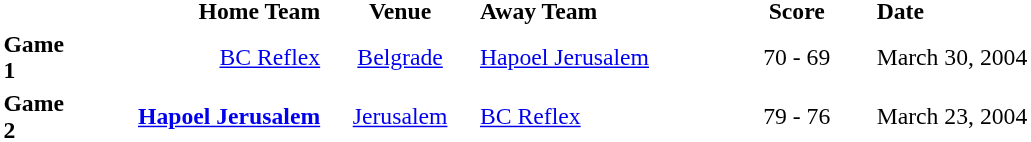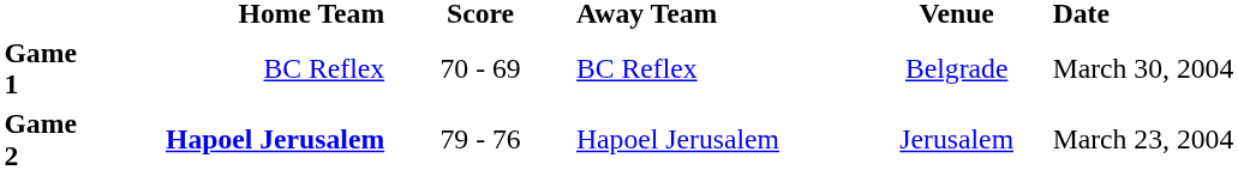 <table style="text-align:center" cellpadding=1 border=0>
 <tr>
 <th width=50></th>
 <th width=160 align=right>Home Team</th>
+<th width=100>Score</th>
+<th width=160 align=left>Away Team</th>
 <th width=100>Venue</th>
-<th width=160 align=left>Away Team</th>
-<th width=100>Score</th>
 <th width=200 align=left>Date</th>
 </tr>
 <tr>
 <td align=left><strong>Game 1</strong></td>
 <td align=right><a href='#'>BC Reflex</a> </td>
+<td>70 - 69</td>
+<td align=left> <a href='#'>BC Reflex</a></td>
 <td><a href='#'>Belgrade</a></td>
-<td align=left> <a href='#'>Hapoel Jerusalem</a></td>
-<td>70 - 69</td>
 <td align=left>March 30, 2004</td>
 </tr>
 <tr>
 <td align=left><strong>Game 2</strong></td>
 <td align=right><strong><a href='#'>Hapoel Jerusalem</a></strong> </td>
+<td>79 - 76</td>
+<td align=left> <a href='#'>Hapoel Jerusalem</a></td>
 <td><a href='#'>Jerusalem</a></td>
-<td align=left> <a href='#'>BC Reflex</a></td>
-<td>79 - 76</td>
 <td align=left>March 23, 2004</td>
 </tr>
 </table>
